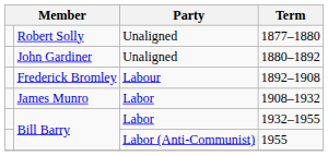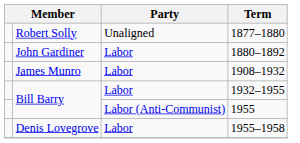 <table class="wikitable">
 <tr>
 <th colspan="2">Member</th>
 <th>Party</th>
 <th>Term</th>
 </tr>
 <tr>
 <td> </td>
 <td><a href='#'>Robert Solly</a></td>
 <td>Unaligned</td>
 <td>1877–1880</td>
 </tr>
 <tr>
 <td> </td>
 <td><a href='#'>John Gardiner</a></td>
-<td>Unaligned</td>
+<td><a href='#'>Labor</a></td>
 <td>1880–1892</td>
-</tr>
-<tr>
-<td> </td>
-<td><a href='#'>Frederick Bromley</a></td>
-<td><a href='#'>Labour</a></td>
-<td>1892–1908</td>
 </tr>
 <tr>
 <td> </td>
 <td><a href='#'>James Munro</a></td>
 <td><a href='#'>Labor</a></td>
 <td>1908–1932</td>
 </tr>
 <tr>
 <td> </td>
 <td rowspan=2><a href='#'>Bill Barry</a></td>
 <td><a href='#'>Labor</a></td>
 <td>1932–1955</td>
 </tr>
 <tr>
 <td> </td>
 <td><a href='#'>Labor (Anti-Communist)</a></td>
 <td>1955</td>
 </tr>
 <tr>
+<td> </td>
+<td><a href='#'>Denis Lovegrove</a></td>
+<td><a href='#'>Labor</a></td>
+<td>1955–1958</td>
+</tr>
+<tr>
 </tr>
 </table>
